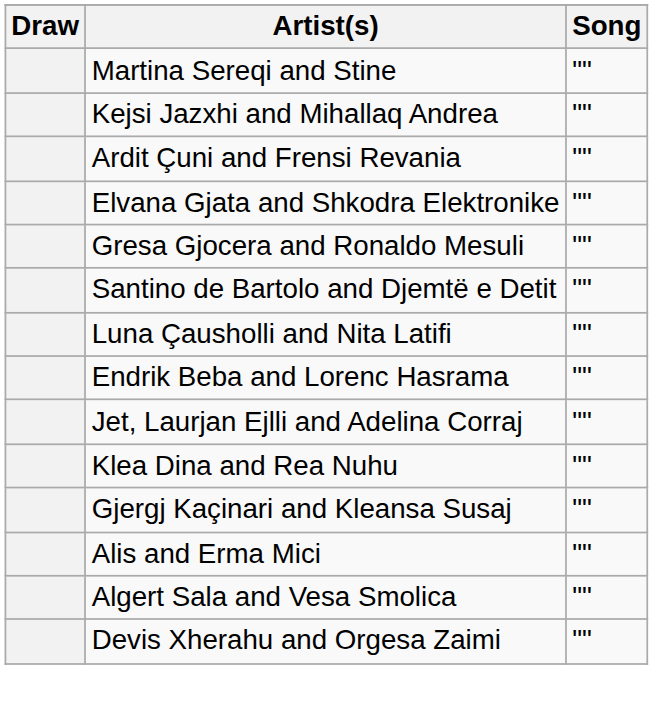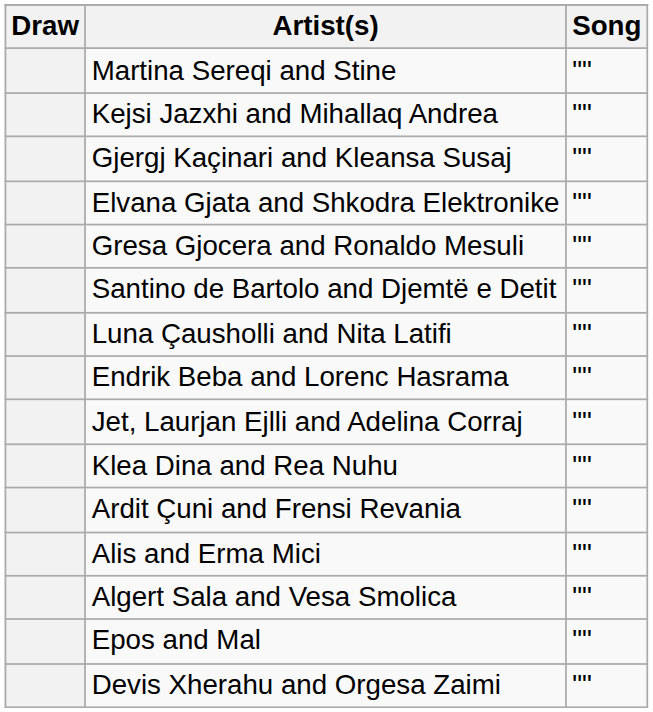 <table class="sortable wikitable plainrowheaders" style="margin: 1em auto 1em auto;">
 <tr>
 </tr>
 <tr>
 <th>Draw</th>
 <th>Artist(s)</th>
 <th>Song</th>
 </tr>
 <tr>
 <th scope="row"></th>
 <td>Martina Sereqi and Stine</td>
 <td>""</td>
 </tr>
 <tr>
 <th scope="row"></th>
 <td>Kejsi Jazxhi and Mihallaq Andrea</td>
 <td>""</td>
 </tr>
 <tr>
 <th scope="row"></th>
-<td>Ardit Çuni and Frensi Revania</td>
+<td>Gjergj Kaçinari and Kleansa Susaj</td>
 <td>""</td>
 </tr>
 <tr>
 <th scope="row"></th>
 <td>Elvana Gjata and Shkodra Elektronike</td>
 <td>""</td>
 </tr>
 <tr>
 <th scope="row"></th>
 <td>Gresa Gjocera and Ronaldo Mesuli</td>
 <td>""</td>
 </tr>
 <tr>
 <th scope="row"></th>
 <td>Santino de Bartolo and Djemtë e Detit</td>
 <td>""</td>
 </tr>
 <tr>
 <th scope="row"></th>
 <td>Luna Çausholli and Nita Latifi</td>
 <td>""</td>
 </tr>
 <tr>
 <th scope="row"></th>
 <td>Endrik Beba and Lorenc Hasrama</td>
 <td>""</td>
 </tr>
 <tr>
 <th scope="row"></th>
 <td>Jet, Laurjan Ejlli and Adelina Corraj</td>
 <td>""</td>
 </tr>
 <tr>
 <th scope="row"></th>
 <td>Klea Dina and Rea Nuhu</td>
 <td>""</td>
 </tr>
 <tr>
 <th scope="row"></th>
-<td>Gjergj Kaçinari and Kleansa Susaj</td>
+<td>Ardit Çuni and Frensi Revania</td>
 <td>""</td>
 </tr>
 <tr>
 <th scope="row"></th>
 <td>Alis and Erma Mici</td>
 <td>""</td>
 </tr>
 <tr>
 <th scope="row"></th>
 <td>Algert Sala and Vesa Smolica</td>
 <td>""</td>
 </tr>
 <tr>
 <th scope="row"></th>
+<td>Epos and Mal</td>
+<td>""</td>
+</tr>
+<tr>
+<th scope="row"></th>
 <td>Devis Xherahu and Orgesa Zaimi</td>
 <td>""</td>
 </tr>
 </table>
